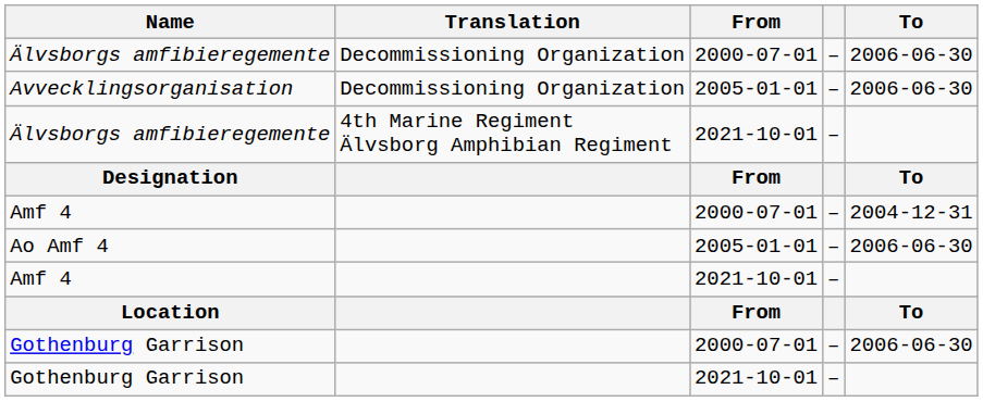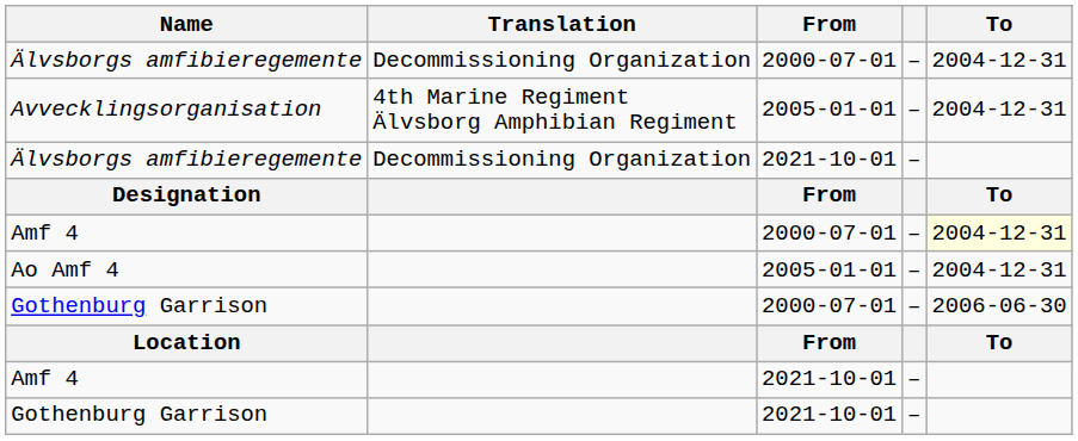 <table class="wikitable">
 <tr>
 <th style="font-weight:bold;">Name</th>
 <th style="font-weight:bold;">Translation</th>
 <th style="text-align: center; font-weight:bold;">From</th>
 <th></th>
 <th style="text-align: center; font-weight:bold;">To</th>
 </tr>
 <tr>
 <td style="font-style:italic;">Älvsborgs amfibieregemente</td>
 <td>Decommissioning Organization</td>
 <td>2000-07-01</td>
 <td>–</td>
-<td style="text-align: center;">2006-06-30</td>
+<td>2004-12-31</td>
 </tr>
 <tr>
 <td style="font-style:italic;">Avvecklingsorganisation</td>
-<td>Decommissioning Organization</td>
+<td>4th Marine Regiment<br>Älvsborg Amphibian Regiment</td>
 <td>2005-01-01</td>
 <td>–</td>
-<td>2006-06-30</td>
+<td style="text-align: center;">2004-12-31</td>
 </tr>
 <tr>
 <td style="font-style:italic;">Älvsborgs amfibieregemente</td>
-<td>4th Marine Regiment<br>Älvsborg Amphibian Regiment</td>
+<td>Decommissioning Organization</td>
 <td>2021-10-01</td>
 <td>–</td>
 <td></td>
 </tr>
 <tr>
 <th style="font-weight:bold;">Designation</th>
 <th style="font-weight:bold;"></th>
 <th style="text-align: center; font-weight:bold;">From</th>
 <th></th>
 <th style="text-align: center; font-weight:bold;">To</th>
 </tr>
 <tr>
 <td>Amf 4</td>
 <td></td>
 <td style="text-align: center;">2000-07-01</td>
 <td style="text-align: center;">–</td>
-<td style="text-align: center;">2004-12-31</td>
+<td style="background: lightyellow; text-align: center;">2004-12-31</td>
 </tr>
 <tr>
 <td>Ao Amf 4</td>
 <td></td>
 <td style="text-align: center;">2005-01-01</td>
 <td style="text-align: center;">–</td>
+<td style="text-align: center;">2004-12-31</td>
+</tr>
+<tr>
+<td><a href='#'>Gothenburg</a> Garrison</td>
+<td></td>
+<td style="text-align: center;">2000-07-01</td>
+<td style="text-align: center;">–</td>
 <td style="text-align: center;">2006-06-30</td>
+</tr>
+<tr>
+<th style="font-weight:bold;">Location</th>
+<th style="font-weight:bold;"></th>
+<th style="text-align: center; font-weight:bold;">From</th>
+<th></th>
+<th style="text-align: center; font-weight:bold;">To</th>
 </tr>
 <tr>
 <td>Amf 4</td>
 <td></td>
 <td style="text-align: center;">2021-10-01</td>
 <td style="text-align: center;">–</td>
 <td style="text-align: center;"></td>
 </tr>
 <tr>
-<th style="font-weight:bold;">Location</th>
-<th style="font-weight:bold;"></th>
-<th style="text-align: center; font-weight:bold;">From</th>
-<th></th>
-<th style="text-align: center; font-weight:bold;">To</th>
-</tr>
-<tr>
-<td><a href='#'>Gothenburg</a> Garrison</td>
-<td></td>
-<td style="text-align: center;">2000-07-01</td>
-<td style="text-align: center;">–</td>
-<td style="text-align: center;">2006-06-30</td>
-</tr>
-<tr>
 <td>Gothenburg Garrison</td>
 <td></td>
 <td style="text-align: center;">2021-10-01</td>
 <td style="text-align: center;">–</td>
 <td style="text-align: center;"></td>
 </tr>
 </table>
